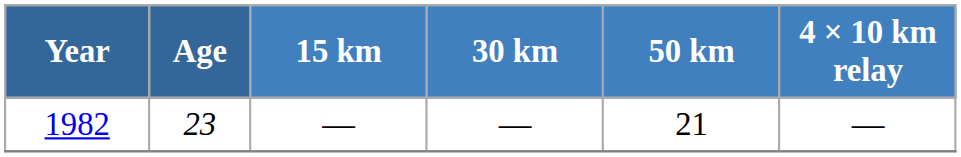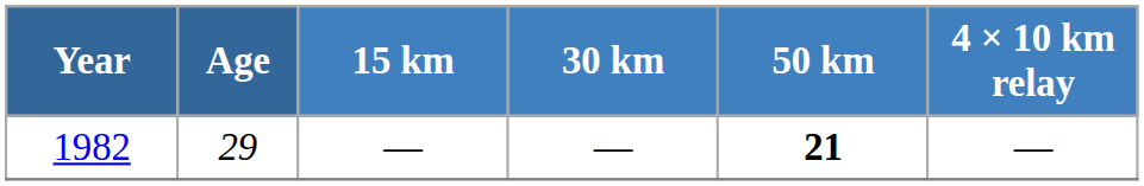 <table class="wikitable" style="font-size:95%; text-align:center; border:grey solid 1px; border-collapse:collapse; background:#ffffff;">
 <tr>
 <th style="background-color:#369; color:white; width:60px;"> Year </th>
 <th style="background-color:#369; color:white; width:40px;"> Age </th>
 <th style="background-color:#4180be; color:white; width:75px;"> 15 km </th>
 <th style="background-color:#4180be; color:white; width:75px;"> 30 km </th>
 <th style="background-color:#4180be; color:white; width:75px;"> 50 km </th>
 <th style="background-color:#4180be; color:white; width:75px;"> 4 × 10 km <br> relay </th>
 </tr>
 <tr>
 <td><a href='#'>1982</a></td>
-<td><em>23</em></td>
+<td><em>29</em></td>
 <td>—</td>
 <td>—</td>
-<td>21</td>
+<td><strong>21</strong></td>
 <td>—</td>
 </tr>
 <tr>
 </tr>
 </table>
